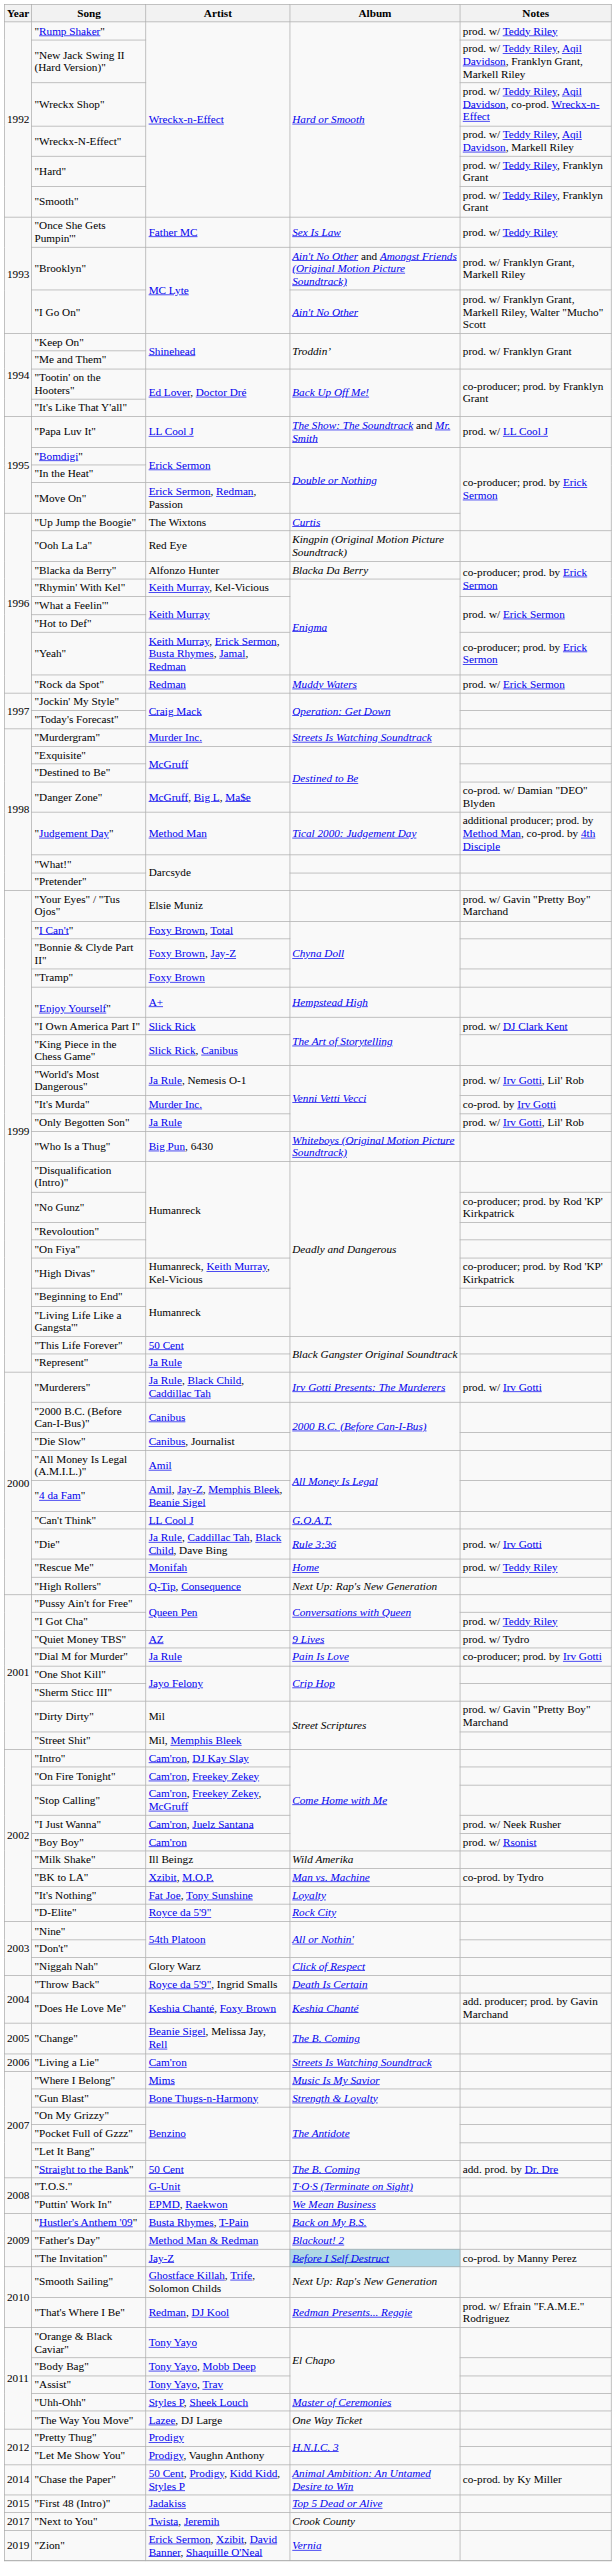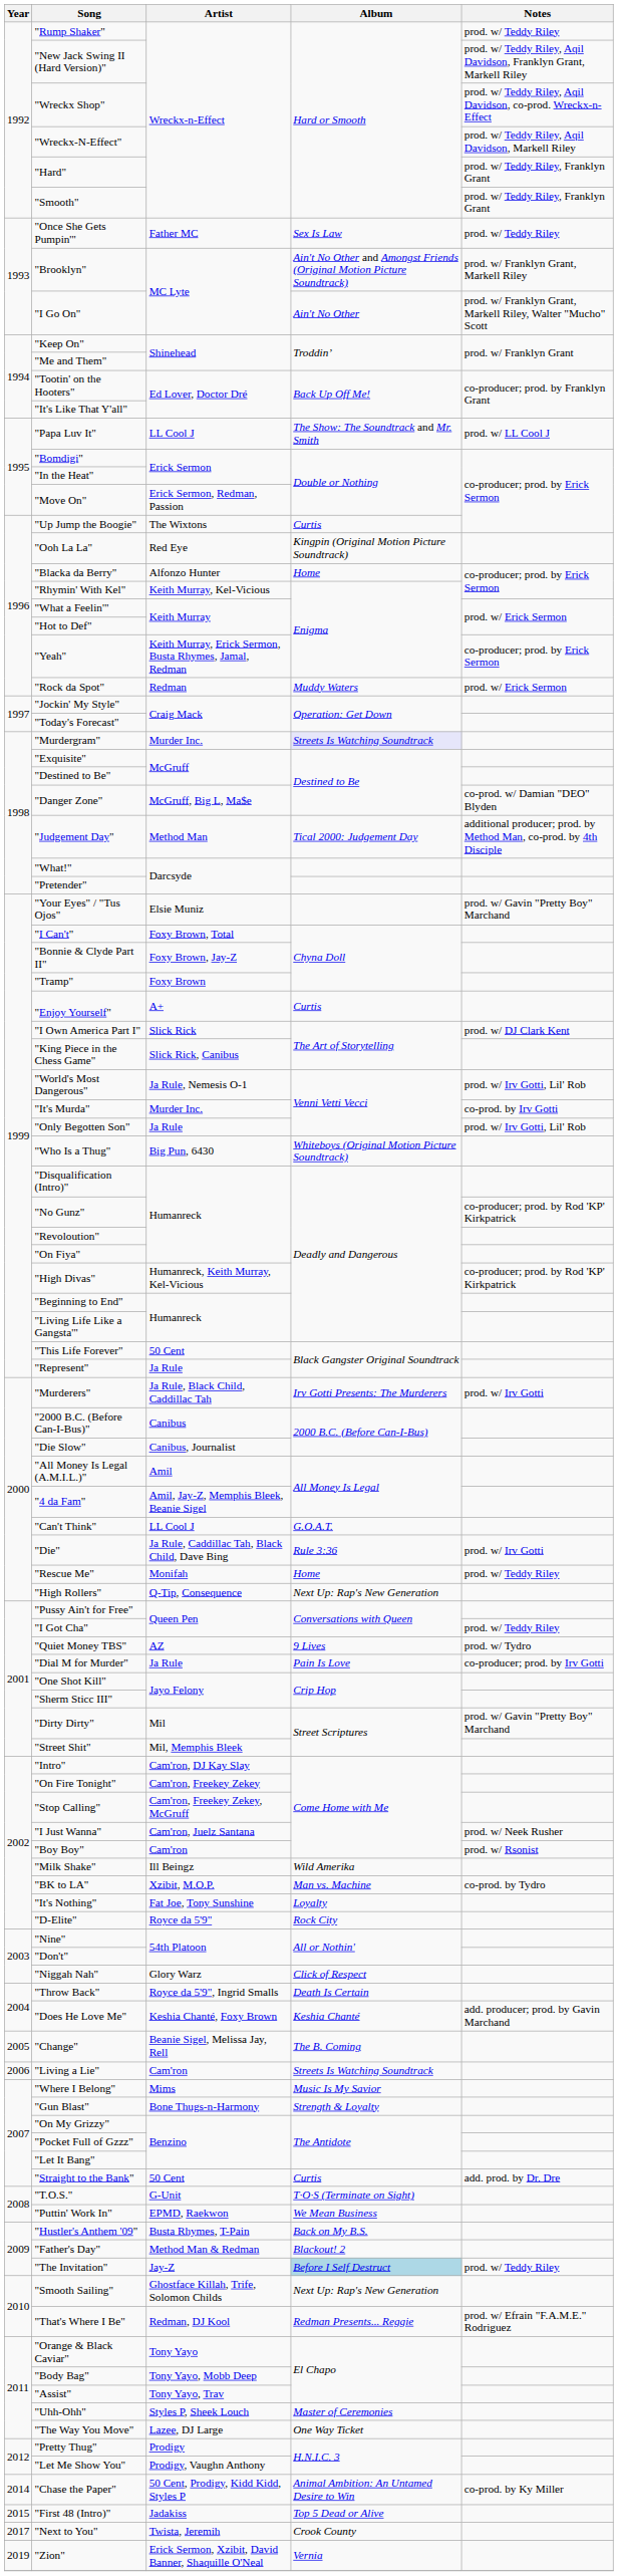 <table class="wikitable plainrowheaders sortable">
 <tr>
 <th>Year</th>
 <th>Song</th>
 <th>Artist</th>
 <th>Album</th>
 <th>Notes</th>
 </tr>
 <tr>
 <td rowspan="6">1992</td>
 <td>"<a href='#'>Rump Shaker</a>"</td>
 <td rowspan="6"><a href='#'>Wreckx-n-Effect</a></td>
 <td rowspan="6"><em><a href='#'>Hard or Smooth</a></em></td>
 <td>prod. w/ <a href='#'>Teddy Riley</a></td>
 </tr>
 <tr>
 <td>"New Jack Swing II (Hard Version)"</td>
 <td>prod. w/ <a href='#'>Teddy Riley</a>, <a href='#'>Aqil Davidson</a>, Franklyn Grant, Markell Riley</td>
 </tr>
 <tr>
 <td>"Wreckx Shop"</td>
 <td>prod. w/ <a href='#'>Teddy Riley</a>, <a href='#'>Aqil Davidson</a>, co-prod. <a href='#'>Wreckx-n-Effect</a></td>
 </tr>
 <tr>
 <td>"Wreckx-N-Effect"</td>
 <td>prod. w/ <a href='#'>Teddy Riley</a>, <a href='#'>Aqil Davidson</a>, Markell Riley</td>
 </tr>
 <tr>
 <td>"Hard"</td>
 <td>prod. w/ <a href='#'>Teddy Riley</a>, Franklyn Grant</td>
 </tr>
 <tr>
 <td>"Smooth"</td>
 <td>prod. w/ <a href='#'>Teddy Riley</a>, Franklyn Grant</td>
 </tr>
 <tr>
 <td rowspan="3">1993</td>
 <td>"Once She Gets Pumpin'"</td>
 <td><a href='#'>Father MC</a></td>
 <td><em><a href='#'>Sex Is Law</a></em></td>
 <td>prod. w/ <a href='#'>Teddy Riley</a></td>
 </tr>
 <tr>
 <td>"Brooklyn"</td>
 <td rowspan="2"><a href='#'>MC Lyte</a></td>
 <td><em><a href='#'>Ain't No Other</a></em> and <em><a href='#'>Amongst Friends (Original Motion Picture Soundtrack)</a></em></td>
 <td>prod. w/ Franklyn Grant, Markell Riley</td>
 </tr>
 <tr>
 <td>"I Go On"</td>
 <td><em><a href='#'>Ain't No Other</a></em></td>
 <td>prod. w/ Franklyn Grant, Markell Riley, Walter "Mucho" Scott</td>
 </tr>
 <tr>
 <td rowspan="4">1994</td>
 <td>"Keep On"</td>
 <td rowspan="2"><a href='#'>Shinehead</a></td>
 <td rowspan="2"><em>Troddin’</em></td>
 <td rowspan="2">prod. w/ Franklyn Grant</td>
 </tr>
 <tr>
 <td>"Me and Them"</td>
 </tr>
 <tr>
 <td>"Tootin' on the Hooters"</td>
 <td rowspan="2"><a href='#'>Ed Lover</a>, <a href='#'>Doctor Dré</a></td>
 <td rowspan="2"><em><a href='#'>Back Up Off Me!</a></em></td>
 <td rowspan="2">co-producer; prod. by Franklyn Grant</td>
 </tr>
 <tr>
 <td>"It's Like That Y'all"</td>
 </tr>
 <tr>
 <td rowspan="4">1995</td>
 <td>"Papa Luv It"</td>
 <td><a href='#'>LL Cool J</a></td>
 <td><em><a href='#'>The Show: The Soundtrack</a></em> and <em><a href='#'>Mr. Smith</a></em></td>
 <td>prod. w/ <a href='#'>LL Cool J</a></td>
 </tr>
 <tr>
 <td>"<a href='#'>Bomdigi</a>"</td>
 <td rowspan="2"><a href='#'>Erick Sermon</a></td>
 <td rowspan="3"><a href='#'><em>Double or Nothing</em></a></td>
 <td rowspan="4">co-producer; prod. by <a href='#'>Erick Sermon</a></td>
 </tr>
 <tr>
 <td>"In the Heat"</td>
 </tr>
 <tr>
 <td>"Move On"</td>
 <td><a href='#'>Erick Sermon</a>, <a href='#'>Redman</a>, Passion</td>
 </tr>
 <tr>
 <td rowspan="8">1996</td>
 <td>"Up Jump the Boogie"</td>
 <td>The Wixtons</td>
 <td><em><a href='#'>Curtis</a></em></td>
 </tr>
 <tr>
 <td>"Ooh La La"</td>
 <td>Red Eye</td>
 <td><em>Kingpin (Original Motion Picture Soundtrack)</em></td>
 <td></td>
 </tr>
 <tr>
 <td>"Blacka da Berry"</td>
 <td>Alfonzo Hunter</td>
-<td><em>Blacka Da Berry</em></td>
+<td><em><a href='#'>Home</a></em></td>
 <td rowspan="2">co-producer; prod. by <a href='#'>Erick Sermon</a></td>
 </tr>
 <tr>
 <td>"Rhymin' With Kel"</td>
 <td><a href='#'>Keith Murray</a>, Kel-Vicious</td>
 <td rowspan="4"><em><a href='#'>Enigma</a></em></td>
 </tr>
 <tr>
 <td>"What a Feelin'"</td>
 <td rowspan="2"><a href='#'>Keith Murray</a></td>
 <td rowspan="2">prod. w/ <a href='#'>Erick Sermon</a></td>
 </tr>
 <tr>
 <td>"Hot to Def"</td>
 </tr>
 <tr>
 <td>"Yeah"</td>
 <td><a href='#'>Keith Murray</a>, <a href='#'>Erick Sermon</a>, <a href='#'>Busta Rhymes</a>, <a href='#'>Jamal</a>, <a href='#'>Redman</a></td>
 <td>co-producer; prod. by <a href='#'>Erick Sermon</a></td>
 </tr>
 <tr>
 <td>"Rock da Spot"</td>
 <td><a href='#'>Redman</a></td>
 <td><em><a href='#'>Muddy Waters</a></em></td>
 <td>prod. w/ <a href='#'>Erick Sermon</a></td>
 </tr>
 <tr>
 <td rowspan="2">1997</td>
 <td>"Jockin' My Style"</td>
 <td rowspan="2"><a href='#'>Craig Mack</a></td>
 <td rowspan="2"><em><a href='#'>Operation: Get Down</a></em></td>
 <td></td>
 </tr>
 <tr>
 <td>"Today's Forecast"</td>
 <td></td>
 </tr>
 <tr>
 <td rowspan="7">1998</td>
 <td>"Murdergram"</td>
 <td><a href='#'>Murder Inc.</a></td>
-<td><em><a href='#'>Streets Is Watching Soundtrack</a></em></td>
+<td style="background: lavender;"><em><a href='#'>Streets Is Watching Soundtrack</a></em></td>
 <td></td>
 </tr>
 <tr>
 <td>"Exquisite"</td>
 <td rowspan="2"><a href='#'>McGruff</a></td>
 <td rowspan="3"><em><a href='#'>Destined to Be</a></em></td>
 <td></td>
 </tr>
 <tr>
 <td>"Destined to Be"</td>
 <td></td>
 </tr>
 <tr>
 <td>"Danger Zone"</td>
 <td><a href='#'>McGruff</a>, <a href='#'>Big L</a>, <a href='#'>Ma$e</a></td>
 <td>co-prod. w/ Damian "DEO" Blyden</td>
 </tr>
 <tr>
 <td>"<a href='#'>Judgement Day</a>"</td>
 <td><a href='#'>Method Man</a></td>
 <td><em><a href='#'>Tical 2000: Judgement Day</a></em></td>
 <td>additional producer; prod. by <a href='#'>Method Man</a>, co-prod. by <a href='#'>4th Disciple</a></td>
 </tr>
 <tr>
 <td>"What!"</td>
 <td rowspan="2">Darcsyde</td>
 <td></td>
 <td></td>
 </tr>
 <tr>
 <td>"Pretender"</td>
 <td></td>
 <td></td>
 </tr>
 <tr>
 <td rowspan="20">1999</td>
 <td>"Your Eyes" / "Tus Ojos"</td>
 <td>Elsie Muniz</td>
 <td></td>
 <td>prod. w/ Gavin "Pretty Boy" Marchand</td>
 </tr>
 <tr>
 <td>"<a href='#'>I Can't</a>"</td>
 <td><a href='#'>Foxy Brown</a>, <a href='#'>Total</a></td>
 <td rowspan="3"><em><a href='#'>Chyna Doll</a></em></td>
 <td></td>
 </tr>
 <tr>
 <td>"Bonnie & Clyde Part II"</td>
 <td><a href='#'>Foxy Brown</a>, <a href='#'>Jay-Z</a></td>
 <td></td>
 </tr>
 <tr>
 <td>"Tramp"</td>
 <td><a href='#'>Foxy Brown</a></td>
 <td></td>
 </tr>
 <tr>
 <td><br>"<a href='#'>Enjoy Yourself</a>"</td>
 <td><a href='#'>A+</a></td>
-<td><em><a href='#'>Hempstead High</a></em></td>
+<td><em><a href='#'>Curtis</a></em></td>
 <td></td>
 </tr>
 <tr>
 <td>"I Own America Part I"</td>
 <td><a href='#'>Slick Rick</a></td>
 <td rowspan="2"><em><a href='#'>The Art of Storytelling</a></em></td>
 <td>prod. w/ <a href='#'>DJ Clark Kent</a></td>
 </tr>
 <tr>
 <td>"King Piece in the Chess Game"</td>
 <td><a href='#'>Slick Rick</a>, <a href='#'>Canibus</a></td>
 <td></td>
 </tr>
 <tr>
 <td>"World's Most Dangerous"</td>
 <td><a href='#'>Ja Rule</a>, Nemesis O-1</td>
 <td rowspan="3"><em><a href='#'>Venni Vetti Vecci</a></em></td>
 <td>prod. w/ <a href='#'>Irv Gotti</a>, Lil' Rob</td>
 </tr>
 <tr>
 <td>"It's Murda"</td>
 <td><a href='#'>Murder Inc.</a></td>
 <td>co-prod. by <a href='#'>Irv Gotti</a></td>
 </tr>
 <tr>
 <td>"Only Begotten Son"</td>
 <td><a href='#'>Ja Rule</a></td>
 <td>prod. w/ <a href='#'>Irv Gotti</a>, Lil' Rob</td>
 </tr>
 <tr>
 <td>"Who Is a Thug"</td>
 <td><a href='#'>Big Pun</a>, 6430</td>
 <td><em><a href='#'>Whiteboys (Original Motion Picture Soundtrack)</a></em></td>
 <td></td>
 </tr>
 <tr>
 <td>"Disqualification (Intro)"</td>
 <td rowspan="4">Humanreck</td>
 <td rowspan="7"><em>Deadly and Dangerous</em></td>
 <td></td>
 </tr>
 <tr>
 <td>"No Gunz"</td>
 <td>co-producer; prod. by Rod 'KP' Kirkpatrick</td>
 </tr>
 <tr>
 <td>"Revoloution"</td>
 <td></td>
 </tr>
 <tr>
 <td>"On Fiya"</td>
 <td></td>
 </tr>
 <tr>
 <td>"High Divas"</td>
 <td>Humanreck, <a href='#'>Keith Murray</a>, Kel-Vicious</td>
 <td>co-producer; prod. by Rod 'KP' Kirkpatrick</td>
 </tr>
 <tr>
 <td>"Beginning to End"</td>
 <td rowspan="2">Humanreck</td>
 <td></td>
 </tr>
 <tr>
 <td>"Living Life Like a Gangsta'"</td>
 <td></td>
 </tr>
 <tr>
 <td>"This Life Forever"</td>
 <td><a href='#'>50 Cent</a></td>
 <td rowspan="2"><em>Black Gangster Original Soundtrack</em></td>
 <td></td>
 </tr>
 <tr>
 <td>"Represent"</td>
 <td><a href='#'>Ja Rule</a></td>
 <td></td>
 </tr>
 <tr>
 <td rowspan="9">2000</td>
 <td>"Murderers"</td>
 <td><a href='#'>Ja Rule</a>, <a href='#'>Black Child</a>, <a href='#'>Caddillac Tah</a></td>
 <td><em><a href='#'>Irv Gotti Presents: The Murderers</a></em></td>
 <td>prod. w/ <a href='#'>Irv Gotti</a></td>
 </tr>
 <tr>
 <td>"2000 B.C. (Before Can-I-Bus)"</td>
 <td><a href='#'>Canibus</a></td>
 <td rowspan="2"><em><a href='#'>2000 B.C. (Before Can-I-Bus)</a></em></td>
 <td></td>
 </tr>
 <tr>
 <td>"Die Slow"</td>
 <td><a href='#'>Canibus</a>, Journalist</td>
 <td></td>
 </tr>
 <tr>
 <td>"All Money Is Legal (A.M.I.L.)"</td>
 <td><a href='#'>Amil</a></td>
 <td rowspan="2"><em><a href='#'>All Money Is Legal</a></em></td>
 <td></td>
 </tr>
 <tr>
 <td>"<a href='#'>4 da Fam</a>"</td>
 <td><a href='#'>Amil</a>, <a href='#'>Jay-Z</a>, <a href='#'>Memphis Bleek</a>, <a href='#'>Beanie Sigel</a></td>
 <td></td>
 </tr>
 <tr>
 <td>"Can't Think"</td>
 <td><a href='#'>LL Cool J</a></td>
 <td><em><a href='#'>G.O.A.T.</a></em></td>
 <td></td>
 </tr>
 <tr>
 <td>"Die"</td>
 <td><a href='#'>Ja Rule</a>, <a href='#'>Caddillac Tah</a>, <a href='#'>Black Child</a>, Dave Bing</td>
 <td><em><a href='#'>Rule 3:36</a></em></td>
 <td>prod. w/ <a href='#'>Irv Gotti</a></td>
 </tr>
 <tr>
 <td>"Rescue Me"</td>
 <td><a href='#'>Monifah</a></td>
 <td><em><a href='#'>Home</a></em></td>
 <td>prod. w/ <a href='#'>Teddy Riley</a></td>
 </tr>
 <tr>
 <td>"High Rollers"</td>
 <td><a href='#'>Q-Tip</a>, <a href='#'>Consequence</a></td>
 <td><em>Next Up: Rap's New Generation</em></td>
 <td></td>
 </tr>
 <tr>
 <td rowspan="8">2001</td>
 <td>"Pussy Ain't for Free"</td>
 <td rowspan="2"><a href='#'>Queen Pen</a></td>
 <td rowspan="2"><em><a href='#'>Conversations with Queen</a></em></td>
 <td></td>
 </tr>
 <tr>
 <td>"I Got Cha"</td>
 <td>prod. w/ <a href='#'>Teddy Riley</a></td>
 </tr>
 <tr>
 <td>"Quiet Money TBS"</td>
 <td><a href='#'>AZ</a></td>
 <td><em><a href='#'>9 Lives</a></em></td>
 <td>prod. w/ Tydro</td>
 </tr>
 <tr>
 <td>"Dial M for Murder"</td>
 <td><a href='#'>Ja Rule</a></td>
 <td><em><a href='#'>Pain Is Love</a></em></td>
 <td>co-producer; prod. by <a href='#'>Irv Gotti</a></td>
 </tr>
 <tr>
 <td>"One Shot Kill"</td>
 <td rowspan="2"><a href='#'>Jayo Felony</a></td>
 <td rowspan="2"><em><a href='#'>Crip Hop</a></em></td>
 <td></td>
 </tr>
 <tr>
 <td>"Sherm Sticc III"</td>
 <td></td>
 </tr>
 <tr>
 <td>"Dirty Dirty"</td>
 <td>Mil</td>
 <td rowspan="2"><em>Street Scriptures</em></td>
 <td>prod. w/ Gavin "Pretty Boy" Marchand</td>
 </tr>
 <tr>
 <td>"Street Shit"</td>
 <td>Mil, <a href='#'>Memphis Bleek</a></td>
 <td></td>
 </tr>
 <tr>
 <td rowspan="9">2002</td>
 <td>"Intro"</td>
 <td><a href='#'>Cam'ron</a>, <a href='#'>DJ Kay Slay</a></td>
 <td rowspan="5"><em><a href='#'>Come Home with Me</a></em></td>
 <td></td>
 </tr>
 <tr>
 <td>"On Fire Tonight"</td>
 <td><a href='#'>Cam'ron</a>, <a href='#'>Freekey Zekey</a></td>
 <td></td>
 </tr>
 <tr>
 <td>"Stop Calling"</td>
 <td><a href='#'>Cam'ron</a>, <a href='#'>Freekey Zekey</a>, <a href='#'>McGruff</a></td>
 <td></td>
 </tr>
 <tr>
 <td>"I Just Wanna"</td>
 <td><a href='#'>Cam'ron</a>, <a href='#'>Juelz Santana</a></td>
 <td>prod. w/ Neek Rusher</td>
 </tr>
 <tr>
 <td>"Boy Boy"</td>
 <td><a href='#'>Cam'ron</a></td>
 <td>prod. w/ <a href='#'>Rsonist</a></td>
 </tr>
 <tr>
 <td>"Milk Shake"</td>
 <td>Ill Beingz</td>
 <td><em>Wild Amerika</em></td>
 <td></td>
 </tr>
 <tr>
 <td>"BK to LA"</td>
 <td><a href='#'>Xzibit</a>, <a href='#'>M.O.P.</a></td>
 <td><em><a href='#'>Man vs. Machine</a></em></td>
 <td>co-prod. by Tydro</td>
 </tr>
 <tr>
 <td>"It's Nothing"</td>
 <td><a href='#'>Fat Joe</a>, <a href='#'>Tony Sunshine</a></td>
 <td><em><a href='#'>Loyalty</a></em></td>
 <td></td>
 </tr>
 <tr>
 <td>"D-Elite"</td>
 <td><a href='#'>Royce da 5'9"</a></td>
 <td><em><a href='#'>Rock City</a></em></td>
 <td></td>
 </tr>
 <tr>
 <td rowspan="3">2003</td>
 <td>"Nine"</td>
 <td rowspan="2"><a href='#'>54th Platoon</a></td>
 <td rowspan="2"><em><a href='#'>All or Nothin'</a></em></td>
 <td></td>
 </tr>
 <tr>
 <td>"Don't"</td>
 <td></td>
 </tr>
 <tr>
 <td>"Niggah Nah"</td>
 <td>Glory Warz</td>
 <td><em><a href='#'>Click of Respect</a></em></td>
 <td></td>
 </tr>
 <tr>
 <td rowspan="2">2004</td>
 <td>"Throw Back"</td>
 <td><a href='#'>Royce da 5'9"</a>, Ingrid Smalls</td>
 <td><em><a href='#'>Death Is Certain</a></em></td>
 <td></td>
 </tr>
 <tr>
 <td>"Does He Love Me"</td>
 <td><a href='#'>Keshia Chanté</a>, <a href='#'>Foxy Brown</a></td>
 <td><em><a href='#'>Keshia Chanté</a></em></td>
 <td>add. producer; prod. by Gavin Marchand</td>
 </tr>
 <tr>
 <td>2005</td>
 <td>"Change"</td>
 <td><a href='#'>Beanie Sigel</a>, Melissa Jay, <a href='#'>Rell</a></td>
 <td><em><a href='#'>The B. Coming</a></em></td>
 <td></td>
 </tr>
 <tr>
 <td>2006</td>
 <td>"Living a Lie"</td>
 <td><a href='#'>Cam'ron</a></td>
 <td><em><a href='#'>Streets Is Watching Soundtrack</a></em></td>
 <td></td>
 </tr>
 <tr>
 <td rowspan="6">2007</td>
 <td>"Where I Belong"</td>
 <td><a href='#'>Mims</a></td>
 <td><em><a href='#'>Music Is My Savior</a></em></td>
 <td></td>
 </tr>
 <tr>
 <td>"Gun Blast"</td>
 <td><a href='#'>Bone Thugs-n-Harmony</a></td>
 <td><em><a href='#'>Strength & Loyalty</a></em></td>
 <td></td>
 </tr>
 <tr>
 <td>"On My Grizzy"</td>
 <td rowspan="3"><a href='#'>Benzino</a></td>
 <td rowspan="3"><em><a href='#'>The Antidote</a></em></td>
 <td></td>
 </tr>
 <tr>
 <td>"Pocket Full of Gzzz"</td>
 <td></td>
 </tr>
 <tr>
 <td>"Let It Bang"</td>
 <td></td>
 </tr>
 <tr>
 <td>"<a href='#'>Straight to the Bank</a>"</td>
 <td><a href='#'>50 Cent</a></td>
-<td><em><a href='#'>The B. Coming</a></em></td>
+<td><em><a href='#'>Curtis</a></em></td>
 <td>add. prod. by <a href='#'>Dr. Dre</a></td>
 </tr>
 <tr>
 <td rowspan="2">2008</td>
 <td>"T.O.S."</td>
 <td><a href='#'>G-Unit</a></td>
 <td><em><a href='#'>T·O·S (Terminate on Sight)</a></em></td>
 <td></td>
 </tr>
 <tr>
 <td>"Puttin' Work In"</td>
 <td><a href='#'>EPMD</a>, <a href='#'>Raekwon</a></td>
 <td><em><a href='#'>We Mean Business</a></em></td>
 <td></td>
 </tr>
 <tr>
 <td rowspan="3">2009</td>
 <td>"<a href='#'>Hustler's Anthem '09</a>"</td>
 <td><a href='#'>Busta Rhymes</a>, <a href='#'>T-Pain</a></td>
 <td><em><a href='#'>Back on My B.S.</a></em></td>
 <td></td>
 </tr>
 <tr>
 <td>"Father's Day"</td>
 <td><a href='#'>Method Man & Redman</a></td>
 <td><em><a href='#'>Blackout! 2</a></em></td>
 <td></td>
 </tr>
 <tr>
 <td>"The Invitation"</td>
 <td><a href='#'>Jay-Z</a></td>
 <td style="background: lightblue;"><em><a href='#'>Before I Self Destruct</a></em></td>
-<td>co-prod. by Manny Perez</td>
+<td>prod. w/ <a href='#'>Teddy Riley</a></td>
 </tr>
 <tr>
 <td rowspan="2">2010</td>
 <td>"Smooth Sailing"</td>
 <td><a href='#'>Ghostface Killah</a>, <a href='#'>Trife</a>, Solomon Childs</td>
 <td><em>Next Up: Rap's New Generation</em></td>
 <td></td>
 </tr>
 <tr>
 <td>"That's Where I Be"</td>
 <td><a href='#'>Redman</a>, <a href='#'>DJ Kool</a></td>
 <td><em><a href='#'>Redman Presents... Reggie</a></em></td>
 <td>prod. w/ Efrain "F.A.M.E." Rodriguez</td>
 </tr>
 <tr>
 <td rowspan="5">2011</td>
 <td>"Orange & Black Caviar"</td>
 <td><a href='#'>Tony Yayo</a></td>
 <td rowspan="3"><em>El Chapo</em></td>
 <td></td>
 </tr>
 <tr>
 <td>"Body Bag"</td>
 <td><a href='#'>Tony Yayo</a>, <a href='#'>Mobb Deep</a></td>
 <td></td>
 </tr>
 <tr>
 <td>"Assist"</td>
 <td><a href='#'>Tony Yayo</a>, <a href='#'>Trav</a></td>
 <td></td>
 </tr>
 <tr>
 <td>"Uhh-Ohh"</td>
 <td><a href='#'>Styles P</a>, <a href='#'>Sheek Louch</a></td>
 <td><em><a href='#'>Master of Ceremonies</a></em></td>
 <td></td>
 </tr>
 <tr>
 <td>"The Way You Move"</td>
 <td><a href='#'>Lazee</a>, DJ Large</td>
 <td><em>One Way Ticket</em></td>
 <td></td>
 </tr>
 <tr>
 <td rowspan="2">2012</td>
 <td>"Pretty Thug"</td>
 <td><a href='#'>Prodigy</a></td>
 <td rowspan="2"><em><a href='#'>H.N.I.C. 3</a></em></td>
 <td></td>
 </tr>
 <tr>
 <td>"Let Me Show You"</td>
 <td><a href='#'>Prodigy</a>, Vaughn Anthony</td>
 <td></td>
 </tr>
 <tr>
 <td>2014</td>
 <td>"Chase the Paper"</td>
 <td><a href='#'>50 Cent</a>, <a href='#'>Prodigy</a>, <a href='#'>Kidd Kidd</a>, <a href='#'>Styles P</a></td>
 <td><em><a href='#'>Animal Ambition: An Untamed Desire to Win</a></em></td>
 <td>co-prod. by Ky Miller</td>
 </tr>
 <tr>
 <td>2015</td>
 <td>"First 48 (Intro)"</td>
 <td><a href='#'>Jadakiss</a></td>
 <td><em><a href='#'>Top 5 Dead or Alive</a></em></td>
 <td></td>
 </tr>
 <tr>
 <td>2017</td>
 <td>"Next to You"</td>
 <td><a href='#'>Twista</a>, <a href='#'>Jeremih</a></td>
 <td><em>Crook County</em></td>
 <td></td>
 </tr>
 <tr>
 <td>2019</td>
 <td>"Zion"</td>
 <td><a href='#'>Erick Sermon</a>, <a href='#'>Xzibit</a>, <a href='#'>David Banner</a>, <a href='#'>Shaquille O'Neal</a></td>
 <td><em><a href='#'>Vernia</a></em></td>
 <td></td>
 </tr>
 <tr>
 </tr>
 </table>
